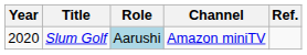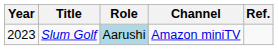 <table class="wikitable">
 <tr>
 <th>Year</th>
 <th>Title</th>
 <th>Role</th>
 <th>Channel</th>
 <th>Ref.</th>
 </tr>
 <tr>
-<td>2020</td>
+<td>2023</td>
 <td><em><a href='#'>Slum Golf</a></em></td>
 <td style="background: lightblue;">Aarushi</td>
 <td><a href='#'>Amazon miniTV</a></td>
 <td></td>
 </tr>
 </table>
